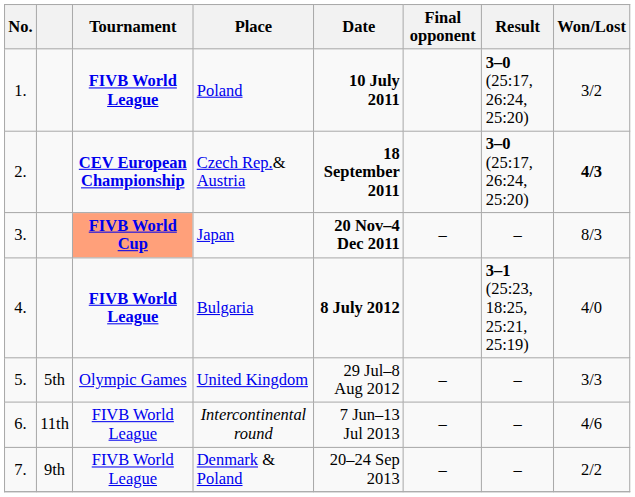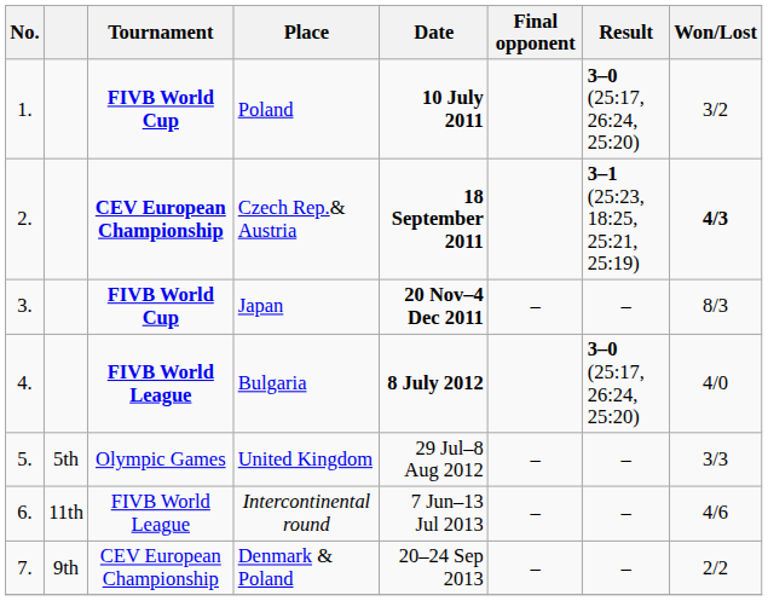 <table class="wikitable sortable">
 <tr>
 <th style="width:1em">No.</th>
 <th></th>
 <th style="width:14em">Tournament</th>
 <th style="width:13em">Place</th>
 <th style="width:10em">Date</th>
 <th style="width:8em">Final opponent</th>
 <th style="width:17em">Result</th>
 <th style="width:4em">Won/Lost</th>
 </tr>
 <tr>
 <td align=center>1.</td>
 <td align=center></td>
-<td align=center><strong><a href='#'>FIVB World League</a></strong></td>
+<td align=center><strong><a href='#'>FIVB World Cup</a></strong></td>
 <td> <a href='#'>Poland</a></td>
 <td align=right><strong>10 July 2011</strong></td>
 <td></td>
 <td><strong>3–0</strong> (25:17, 26:24, 25:20)</td>
 <td align=center>3/2</td>
 </tr>
 <tr>
 <td align=center>2.</td>
 <td align=center></td>
 <td align=center><strong><a href='#'>CEV European Championship</a></strong></td>
 <td> <a href='#'>Czech Rep.</a>&  <a href='#'>Austria</a></td>
 <td align=right><strong>18 September 2011</strong></td>
 <td></td>
-<td><strong>3–0</strong> (25:17, 26:24, 25:20)</td>
+<td><strong>3–1</strong> (25:23, 18:25, 25:21, 25:19)</td>
 <td align=center><strong>4/3</strong></td>
 </tr>
 <tr>
 <td align=center>3.</td>
 <td align=center></td>
-<td align=center style="background: lightsalmon;"><strong><a href='#'>FIVB World Cup</a></strong></td>
+<td align=center><strong><a href='#'>FIVB World Cup</a></strong></td>
 <td> <a href='#'>Japan</a></td>
 <td align=right><strong>20 Nov–4 Dec 2011</strong></td>
 <td align=center>–</td>
 <td align=center>–</td>
 <td align=center>8/3</td>
 </tr>
 <tr>
 <td align=center>4.</td>
 <td align=center></td>
 <td align=center><strong><a href='#'>FIVB World League</a></strong></td>
 <td> <a href='#'>Bulgaria</a></td>
 <td align=right><strong>8 July 2012</strong></td>
 <td></td>
-<td><strong>3–1</strong> (25:23, 18:25, 25:21, 25:19)</td>
+<td><strong>3–0</strong> (25:17, 26:24, 25:20)</td>
 <td align=center>4/0</td>
 </tr>
 <tr>
 <td align=center>5.</td>
 <td align=center>5th</td>
 <td align=center><a href='#'>Olympic Games</a></td>
 <td> <a href='#'>United Kingdom</a></td>
 <td align=right>29 Jul–8 Aug 2012</td>
 <td align=center>–</td>
 <td align=center>–</td>
 <td align=center>3/3</td>
 </tr>
 <tr>
 <td align=center>6.</td>
 <td align=center>11th</td>
 <td align=center><a href='#'>FIVB World League</a></td>
 <td align=center><em>Intercontinental round</em></td>
 <td align=right>7 Jun–13 Jul 2013</td>
 <td align=center>–</td>
 <td align=center>–</td>
 <td align=center>4/6</td>
 </tr>
 <tr>
 <td align=center>7.</td>
 <td align=center>9th</td>
-<td align=center><a href='#'>FIVB World League</a></td>
+<td align=center><a href='#'>CEV European Championship</a></td>
 <td> <a href='#'>Denmark</a> &  <a href='#'>Poland</a></td>
 <td align=right>20–24 Sep 2013</td>
 <td align=center>–</td>
 <td align=center>–</td>
 <td align=center>2/2</td>
 </tr>
 <tr>
 </tr>
 </table>
